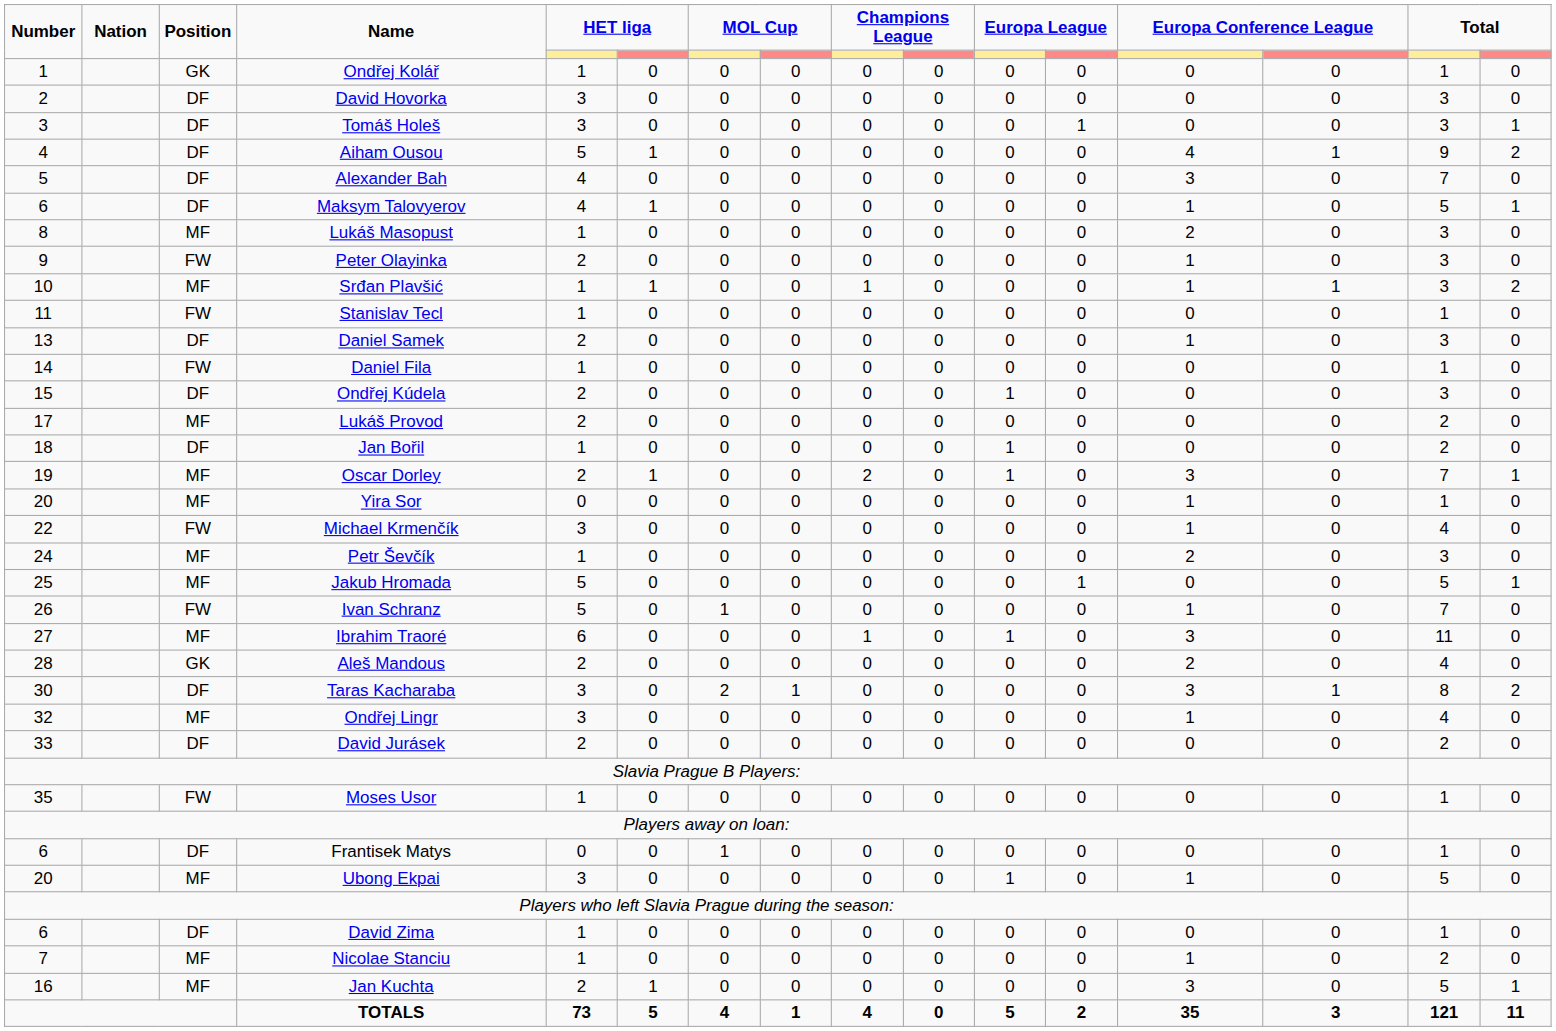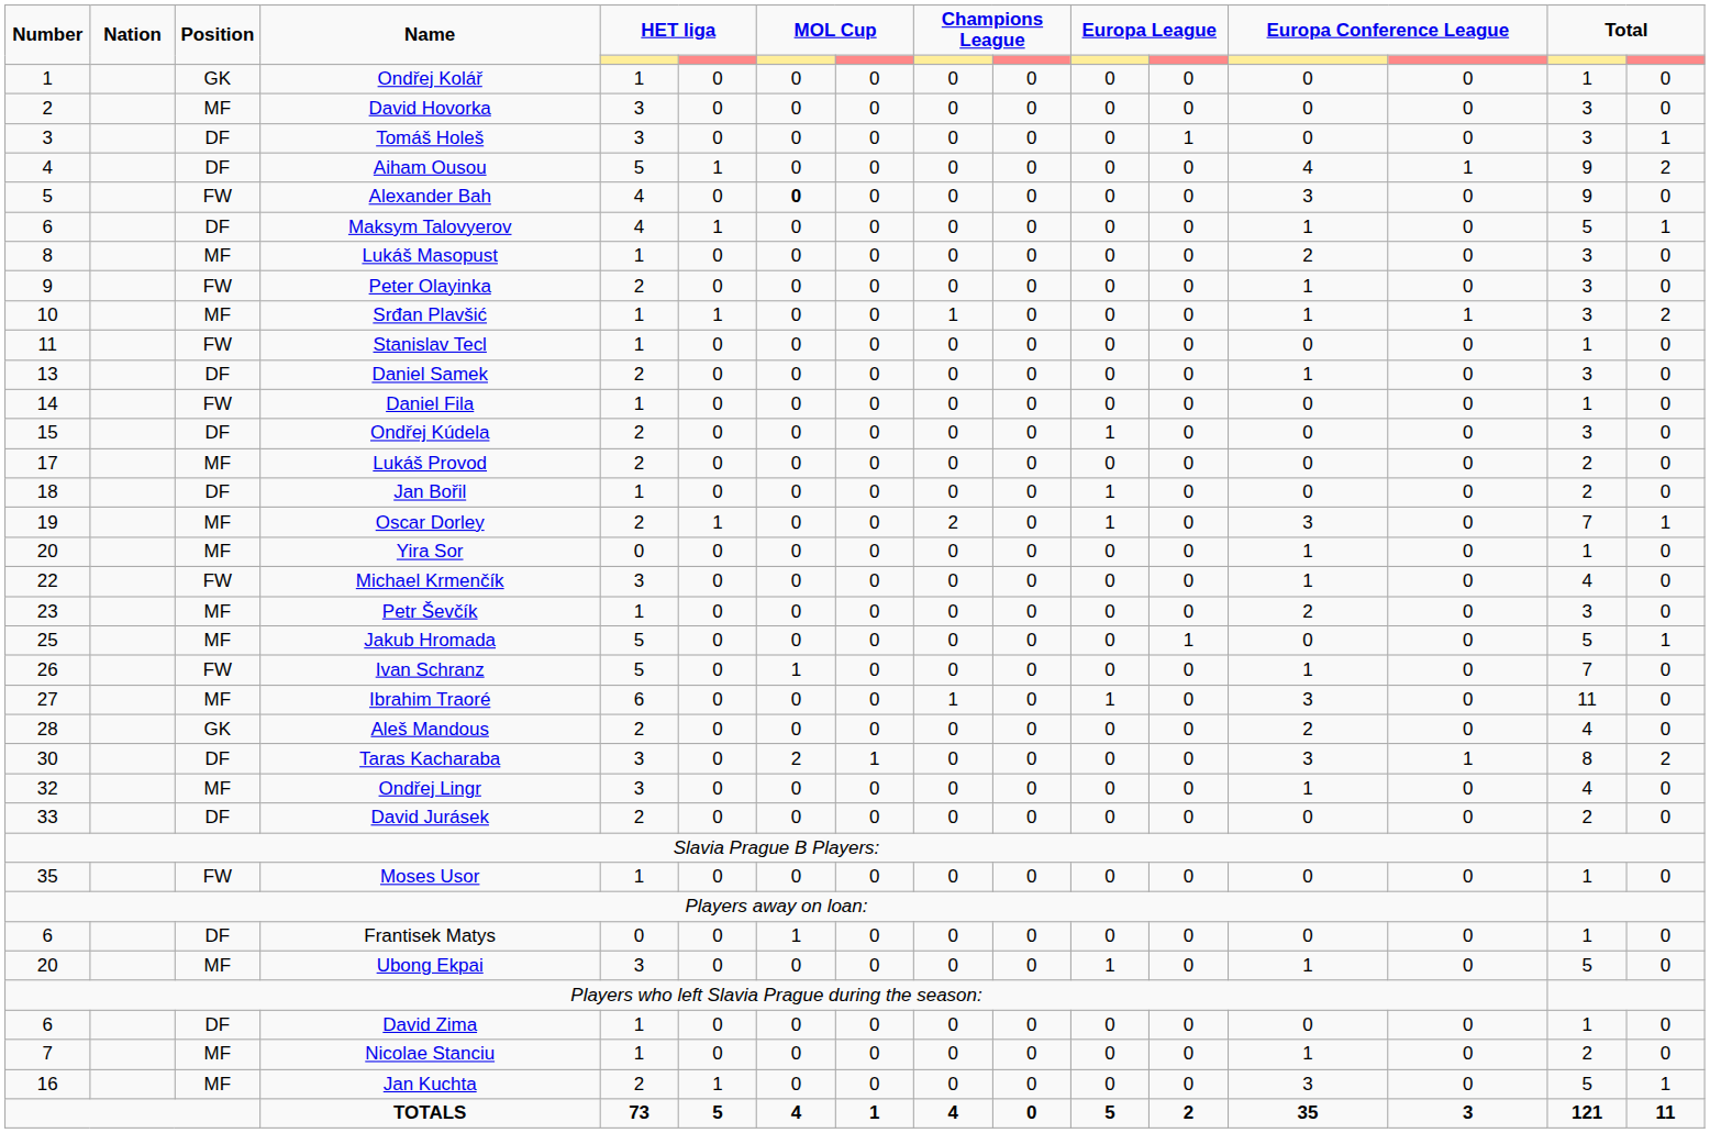 <table class="wikitable" style="text-align:center;">
 <tr>
 <td rowspan="2"  style="width:5%; text-align:center;"><strong>Number</strong></td>
 <td rowspan="2"  style="width:5%; text-align:center;"><strong>Nation</strong></td>
 <td rowspan="2"  style="width:5%; text-align:center;"><strong>Position</strong></td>
 <td rowspan="2"  style="width:20%; text-align:center;"><strong>Name</strong></td>
 <td colspan="2" style="text-align:center;"><strong><a href='#'>HET liga</a></strong></td>
 <td colspan="2" style="text-align:center;"><strong><a href='#'>MOL Cup</a></strong></td>
 <td colspan="2" style="text-align:center;"><strong><a href='#'>Champions League</a></strong></td>
 <td colspan="2" style="text-align:center;"><strong><a href='#'>Europa League</a></strong></td>
 <td colspan="2" style="text-align:center;"><strong><a href='#'>Europa Conference League</a></strong></td>
 <td colspan="2" style="text-align:center;"><strong>Total</strong></td>
 </tr>
 <tr>
 <th style="width:60px; background:#fe9;"></th>
 <th style="width:60px; background:#ff8888;"></th>
 <th style="width:60px; background:#fe9;"></th>
 <th style="width:60px; background:#ff8888;"></th>
 <th style="width:60px; background:#fe9;"></th>
 <th style="width:60px; background:#ff8888;"></th>
 <th style="width:60px; background:#fe9;"></th>
 <th style="width:60px; background:#ff8888;"></th>
 <th style="width:130px; background:#fe9;"></th>
 <th style="width:130px; background:#ff8888;"></th>
 <th style="width:60px; background:#fe9;"></th>
 <th style="width:60px; background:#ff8888;"></th>
 </tr>
 <tr>
 <td>1</td>
 <td></td>
 <td>GK</td>
 <td><a href='#'>Ondřej Kolář</a></td>
 <td>1</td>
 <td>0</td>
 <td>0</td>
 <td>0</td>
 <td>0</td>
 <td>0</td>
 <td>0</td>
 <td>0</td>
 <td>0</td>
 <td>0</td>
 <td>1</td>
 <td>0</td>
 </tr>
 <tr>
 <td>2</td>
 <td></td>
-<td>DF</td>
+<td>MF</td>
 <td><a href='#'>David Hovorka</a></td>
 <td>3</td>
 <td>0</td>
 <td>0</td>
 <td>0</td>
 <td>0</td>
 <td>0</td>
 <td>0</td>
 <td>0</td>
 <td>0</td>
 <td>0</td>
 <td>3</td>
 <td>0</td>
 </tr>
 <tr>
 <td>3</td>
 <td></td>
 <td>DF</td>
 <td><a href='#'>Tomáš Holeš</a></td>
 <td>3</td>
 <td>0</td>
 <td>0</td>
 <td>0</td>
 <td>0</td>
 <td>0</td>
 <td>0</td>
 <td>1</td>
 <td>0</td>
 <td>0</td>
 <td>3</td>
 <td>1</td>
 </tr>
 <tr>
 <td>4</td>
 <td></td>
 <td>DF</td>
 <td><a href='#'>Aiham Ousou</a></td>
 <td>5</td>
 <td>1</td>
 <td>0</td>
 <td>0</td>
 <td>0</td>
 <td>0</td>
 <td>0</td>
 <td>0</td>
 <td>4</td>
 <td>1</td>
 <td>9</td>
 <td>2</td>
 </tr>
 <tr>
 <td>5</td>
 <td></td>
-<td>DF</td>
+<td>FW</td>
 <td><a href='#'>Alexander Bah</a></td>
 <td>4</td>
 <td>0</td>
-<td>0</td>
+<td><strong>0</strong></td>
 <td>0</td>
 <td>0</td>
 <td>0</td>
 <td>0</td>
 <td>0</td>
 <td>3</td>
 <td>0</td>
-<td>7</td>
+<td>9</td>
 <td>0</td>
 </tr>
 <tr>
 <td>6</td>
 <td></td>
 <td>DF</td>
 <td><a href='#'>Maksym Talovyerov</a></td>
 <td>4</td>
 <td>1</td>
 <td>0</td>
 <td>0</td>
 <td>0</td>
 <td>0</td>
 <td>0</td>
 <td>0</td>
 <td>1</td>
 <td>0</td>
 <td>5</td>
 <td>1</td>
 </tr>
 <tr>
 <td>8</td>
 <td></td>
 <td>MF</td>
 <td><a href='#'>Lukáš Masopust</a></td>
 <td>1</td>
 <td>0</td>
 <td>0</td>
 <td>0</td>
 <td>0</td>
 <td>0</td>
 <td>0</td>
 <td>0</td>
 <td>2</td>
 <td>0</td>
 <td>3</td>
 <td>0</td>
 </tr>
 <tr>
 <td>9</td>
 <td></td>
 <td>FW</td>
 <td><a href='#'>Peter Olayinka</a></td>
 <td>2</td>
 <td>0</td>
 <td>0</td>
 <td>0</td>
 <td>0</td>
 <td>0</td>
 <td>0</td>
 <td>0</td>
 <td>1</td>
 <td>0</td>
 <td>3</td>
 <td>0</td>
 </tr>
 <tr>
 <td>10</td>
 <td></td>
 <td>MF</td>
 <td><a href='#'>Srđan Plavšić</a></td>
 <td>1</td>
 <td>1</td>
 <td>0</td>
 <td>0</td>
 <td>1</td>
 <td>0</td>
 <td>0</td>
 <td>0</td>
 <td>1</td>
 <td>1</td>
 <td>3</td>
 <td>2</td>
 </tr>
 <tr>
 <td>11</td>
 <td></td>
 <td>FW</td>
 <td><a href='#'>Stanislav Tecl</a></td>
 <td>1</td>
 <td>0</td>
 <td>0</td>
 <td>0</td>
 <td>0</td>
 <td>0</td>
 <td>0</td>
 <td>0</td>
 <td>0</td>
 <td>0</td>
 <td>1</td>
 <td>0</td>
 </tr>
 <tr>
 <td>13</td>
 <td></td>
 <td>DF</td>
 <td><a href='#'>Daniel Samek</a></td>
 <td>2</td>
 <td>0</td>
 <td>0</td>
 <td>0</td>
 <td>0</td>
 <td>0</td>
 <td>0</td>
 <td>0</td>
 <td>1</td>
 <td>0</td>
 <td>3</td>
 <td>0</td>
 </tr>
 <tr>
 <td>14</td>
 <td></td>
 <td>FW</td>
 <td><a href='#'>Daniel Fila</a></td>
 <td>1</td>
 <td>0</td>
 <td>0</td>
 <td>0</td>
 <td>0</td>
 <td>0</td>
 <td>0</td>
 <td>0</td>
 <td>0</td>
 <td>0</td>
 <td>1</td>
 <td>0</td>
 </tr>
 <tr>
 <td>15</td>
 <td></td>
 <td>DF</td>
 <td><a href='#'>Ondřej Kúdela</a></td>
 <td>2</td>
 <td>0</td>
 <td>0</td>
 <td>0</td>
 <td>0</td>
 <td>0</td>
 <td>1</td>
 <td>0</td>
 <td>0</td>
 <td>0</td>
 <td>3</td>
 <td>0</td>
 </tr>
 <tr>
 <td>17</td>
 <td></td>
 <td>MF</td>
 <td><a href='#'>Lukáš Provod</a></td>
 <td>2</td>
 <td>0</td>
 <td>0</td>
 <td>0</td>
 <td>0</td>
 <td>0</td>
 <td>0</td>
 <td>0</td>
 <td>0</td>
 <td>0</td>
 <td>2</td>
 <td>0</td>
 </tr>
 <tr>
 <td>18</td>
 <td></td>
 <td>DF</td>
 <td><a href='#'>Jan Bořil</a></td>
 <td>1</td>
 <td>0</td>
 <td>0</td>
 <td>0</td>
 <td>0</td>
 <td>0</td>
 <td>1</td>
 <td>0</td>
 <td>0</td>
 <td>0</td>
 <td>2</td>
 <td>0</td>
 </tr>
 <tr>
 <td>19</td>
 <td></td>
 <td>MF</td>
 <td><a href='#'>Oscar Dorley</a></td>
 <td>2</td>
 <td>1</td>
 <td>0</td>
 <td>0</td>
 <td>2</td>
 <td>0</td>
 <td>1</td>
 <td>0</td>
 <td>3</td>
 <td>0</td>
 <td>7</td>
 <td>1</td>
 </tr>
 <tr>
 <td>20</td>
 <td></td>
 <td>MF</td>
 <td><a href='#'>Yira Sor</a></td>
 <td>0</td>
 <td>0</td>
 <td>0</td>
 <td>0</td>
 <td>0</td>
 <td>0</td>
 <td>0</td>
 <td>0</td>
 <td>1</td>
 <td>0</td>
 <td>1</td>
 <td>0</td>
 </tr>
 <tr>
 <td>22</td>
 <td></td>
 <td>FW</td>
 <td><a href='#'>Michael Krmenčík</a></td>
 <td>3</td>
 <td>0</td>
 <td>0</td>
 <td>0</td>
 <td>0</td>
 <td>0</td>
 <td>0</td>
 <td>0</td>
 <td>1</td>
 <td>0</td>
 <td>4</td>
 <td>0</td>
 </tr>
 <tr>
-<td>24</td>
+<td>23</td>
 <td></td>
 <td>MF</td>
 <td><a href='#'>Petr Ševčík</a></td>
 <td>1</td>
 <td>0</td>
 <td>0</td>
 <td>0</td>
 <td>0</td>
 <td>0</td>
 <td>0</td>
 <td>0</td>
 <td>2</td>
 <td>0</td>
 <td>3</td>
 <td>0</td>
 </tr>
 <tr>
 <td>25</td>
 <td></td>
 <td>MF</td>
 <td><a href='#'>Jakub Hromada</a></td>
 <td>5</td>
 <td>0</td>
 <td>0</td>
 <td>0</td>
 <td>0</td>
 <td>0</td>
 <td>0</td>
 <td>1</td>
 <td>0</td>
 <td>0</td>
 <td>5</td>
 <td>1</td>
 </tr>
 <tr>
 <td>26</td>
 <td></td>
 <td>FW</td>
 <td><a href='#'>Ivan Schranz</a></td>
 <td>5</td>
 <td>0</td>
 <td>1</td>
 <td>0</td>
 <td>0</td>
 <td>0</td>
 <td>0</td>
 <td>0</td>
 <td>1</td>
 <td>0</td>
 <td>7</td>
 <td>0</td>
 </tr>
 <tr>
 <td>27</td>
 <td></td>
 <td>MF</td>
 <td><a href='#'>Ibrahim Traoré</a></td>
 <td>6</td>
 <td>0</td>
 <td>0</td>
 <td>0</td>
 <td>1</td>
 <td>0</td>
 <td>1</td>
 <td>0</td>
 <td>3</td>
 <td>0</td>
 <td>11</td>
 <td>0</td>
 </tr>
 <tr>
 <td>28</td>
 <td></td>
 <td>GK</td>
 <td><a href='#'>Aleš Mandous</a></td>
 <td>2</td>
 <td>0</td>
 <td>0</td>
 <td>0</td>
 <td>0</td>
 <td>0</td>
 <td>0</td>
 <td>0</td>
 <td>2</td>
 <td>0</td>
 <td>4</td>
 <td>0</td>
 </tr>
 <tr>
 <td>30</td>
 <td></td>
 <td>DF</td>
 <td><a href='#'>Taras Kacharaba</a></td>
 <td>3</td>
 <td>0</td>
 <td>2</td>
 <td>1</td>
 <td>0</td>
 <td>0</td>
 <td>0</td>
 <td>0</td>
 <td>3</td>
 <td>1</td>
 <td>8</td>
 <td>2</td>
 </tr>
 <tr>
 <td>32</td>
 <td></td>
 <td>MF</td>
 <td><a href='#'>Ondřej Lingr</a></td>
 <td>3</td>
 <td>0</td>
 <td>0</td>
 <td>0</td>
 <td>0</td>
 <td>0</td>
 <td>0</td>
 <td>0</td>
 <td>1</td>
 <td>0</td>
 <td>4</td>
 <td>0</td>
 </tr>
 <tr>
 <td>33</td>
 <td></td>
 <td>DF</td>
 <td><a href='#'>David Jurásek</a></td>
 <td>2</td>
 <td>0</td>
 <td>0</td>
 <td>0</td>
 <td>0</td>
 <td>0</td>
 <td>0</td>
 <td>0</td>
 <td>0</td>
 <td>0</td>
 <td>2</td>
 <td>0</td>
 </tr>
 <tr>
 <td colspan="14"><em>Slavia Prague B Players:</em></td>
 </tr>
 <tr>
 <td>35</td>
 <td></td>
 <td>FW</td>
 <td><a href='#'>Moses Usor</a></td>
 <td>1</td>
 <td>0</td>
 <td>0</td>
 <td>0</td>
 <td>0</td>
 <td>0</td>
 <td>0</td>
 <td>0</td>
 <td>0</td>
 <td>0</td>
 <td>1</td>
 <td>0</td>
 </tr>
 <tr>
 <td colspan="14"><em>Players away on loan:</em></td>
 </tr>
 <tr>
 <td>6</td>
 <td></td>
 <td>DF</td>
 <td>Frantisek Matys</td>
 <td>0</td>
 <td>0</td>
 <td>1</td>
 <td>0</td>
 <td>0</td>
 <td>0</td>
 <td>0</td>
 <td>0</td>
 <td>0</td>
 <td>0</td>
 <td>1</td>
 <td>0</td>
 </tr>
 <tr>
 <td>20</td>
 <td></td>
 <td>MF</td>
 <td><a href='#'>Ubong Ekpai</a></td>
 <td>3</td>
 <td>0</td>
 <td>0</td>
 <td>0</td>
 <td>0</td>
 <td>0</td>
 <td>1</td>
 <td>0</td>
 <td>1</td>
 <td>0</td>
 <td>5</td>
 <td>0</td>
 </tr>
 <tr>
 <td colspan="14"><em>Players who left Slavia Prague during the season:</em></td>
 </tr>
 <tr>
 <td>6</td>
 <td></td>
 <td>DF</td>
 <td><a href='#'>David Zima</a></td>
 <td>1</td>
 <td>0</td>
 <td>0</td>
 <td>0</td>
 <td>0</td>
 <td>0</td>
 <td>0</td>
 <td>0</td>
 <td>0</td>
 <td>0</td>
 <td>1</td>
 <td>0</td>
 </tr>
 <tr>
 <td>7</td>
 <td></td>
 <td>MF</td>
 <td><a href='#'>Nicolae Stanciu</a></td>
 <td>1</td>
 <td>0</td>
 <td>0</td>
 <td>0</td>
 <td>0</td>
 <td>0</td>
 <td>0</td>
 <td>0</td>
 <td>1</td>
 <td>0</td>
 <td>2</td>
 <td>0</td>
 </tr>
 <tr>
 <td>16</td>
 <td></td>
 <td>MF</td>
 <td><a href='#'>Jan Kuchta</a></td>
 <td>2</td>
 <td>1</td>
 <td>0</td>
 <td>0</td>
 <td>0</td>
 <td>0</td>
 <td>0</td>
 <td>0</td>
 <td>3</td>
 <td>0</td>
 <td>5</td>
 <td>1</td>
 </tr>
 <tr>
 <td colspan="3"></td>
 <td><strong>TOTALS</strong></td>
 <td><strong>73</strong></td>
 <td><strong>5</strong></td>
 <td><strong>4</strong></td>
 <td><strong>1</strong></td>
 <td><strong>4</strong></td>
 <td><strong>0</strong></td>
 <td><strong>5</strong></td>
 <td><strong>2</strong></td>
 <td><strong>35</strong></td>
 <td><strong>3</strong></td>
 <td><strong>121</strong></td>
 <td><strong>11</strong></td>
 </tr>
 </table>
